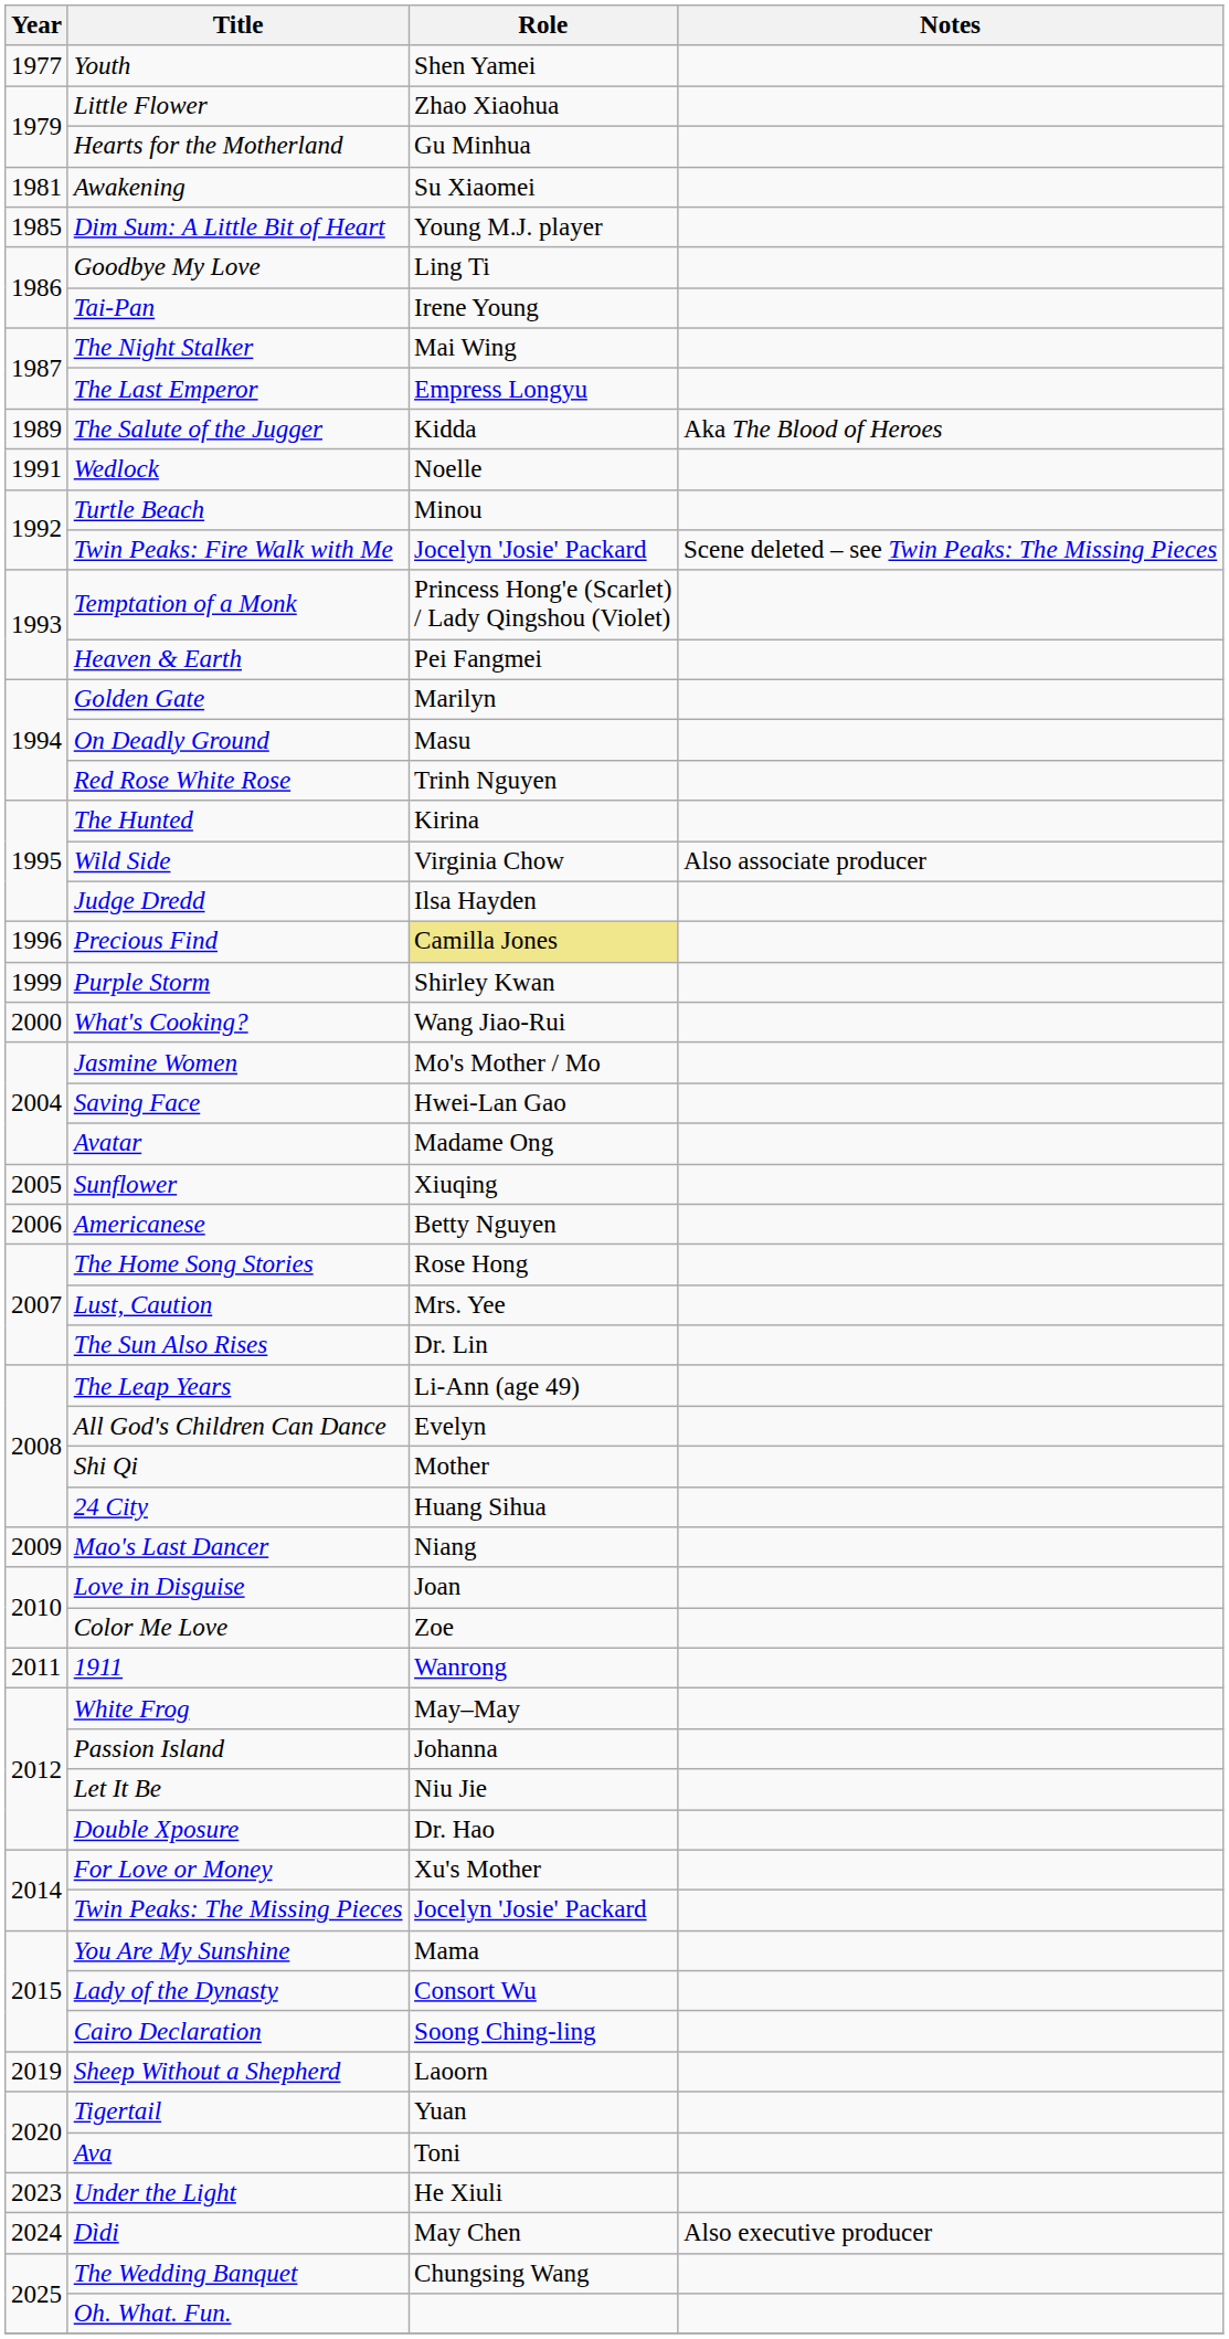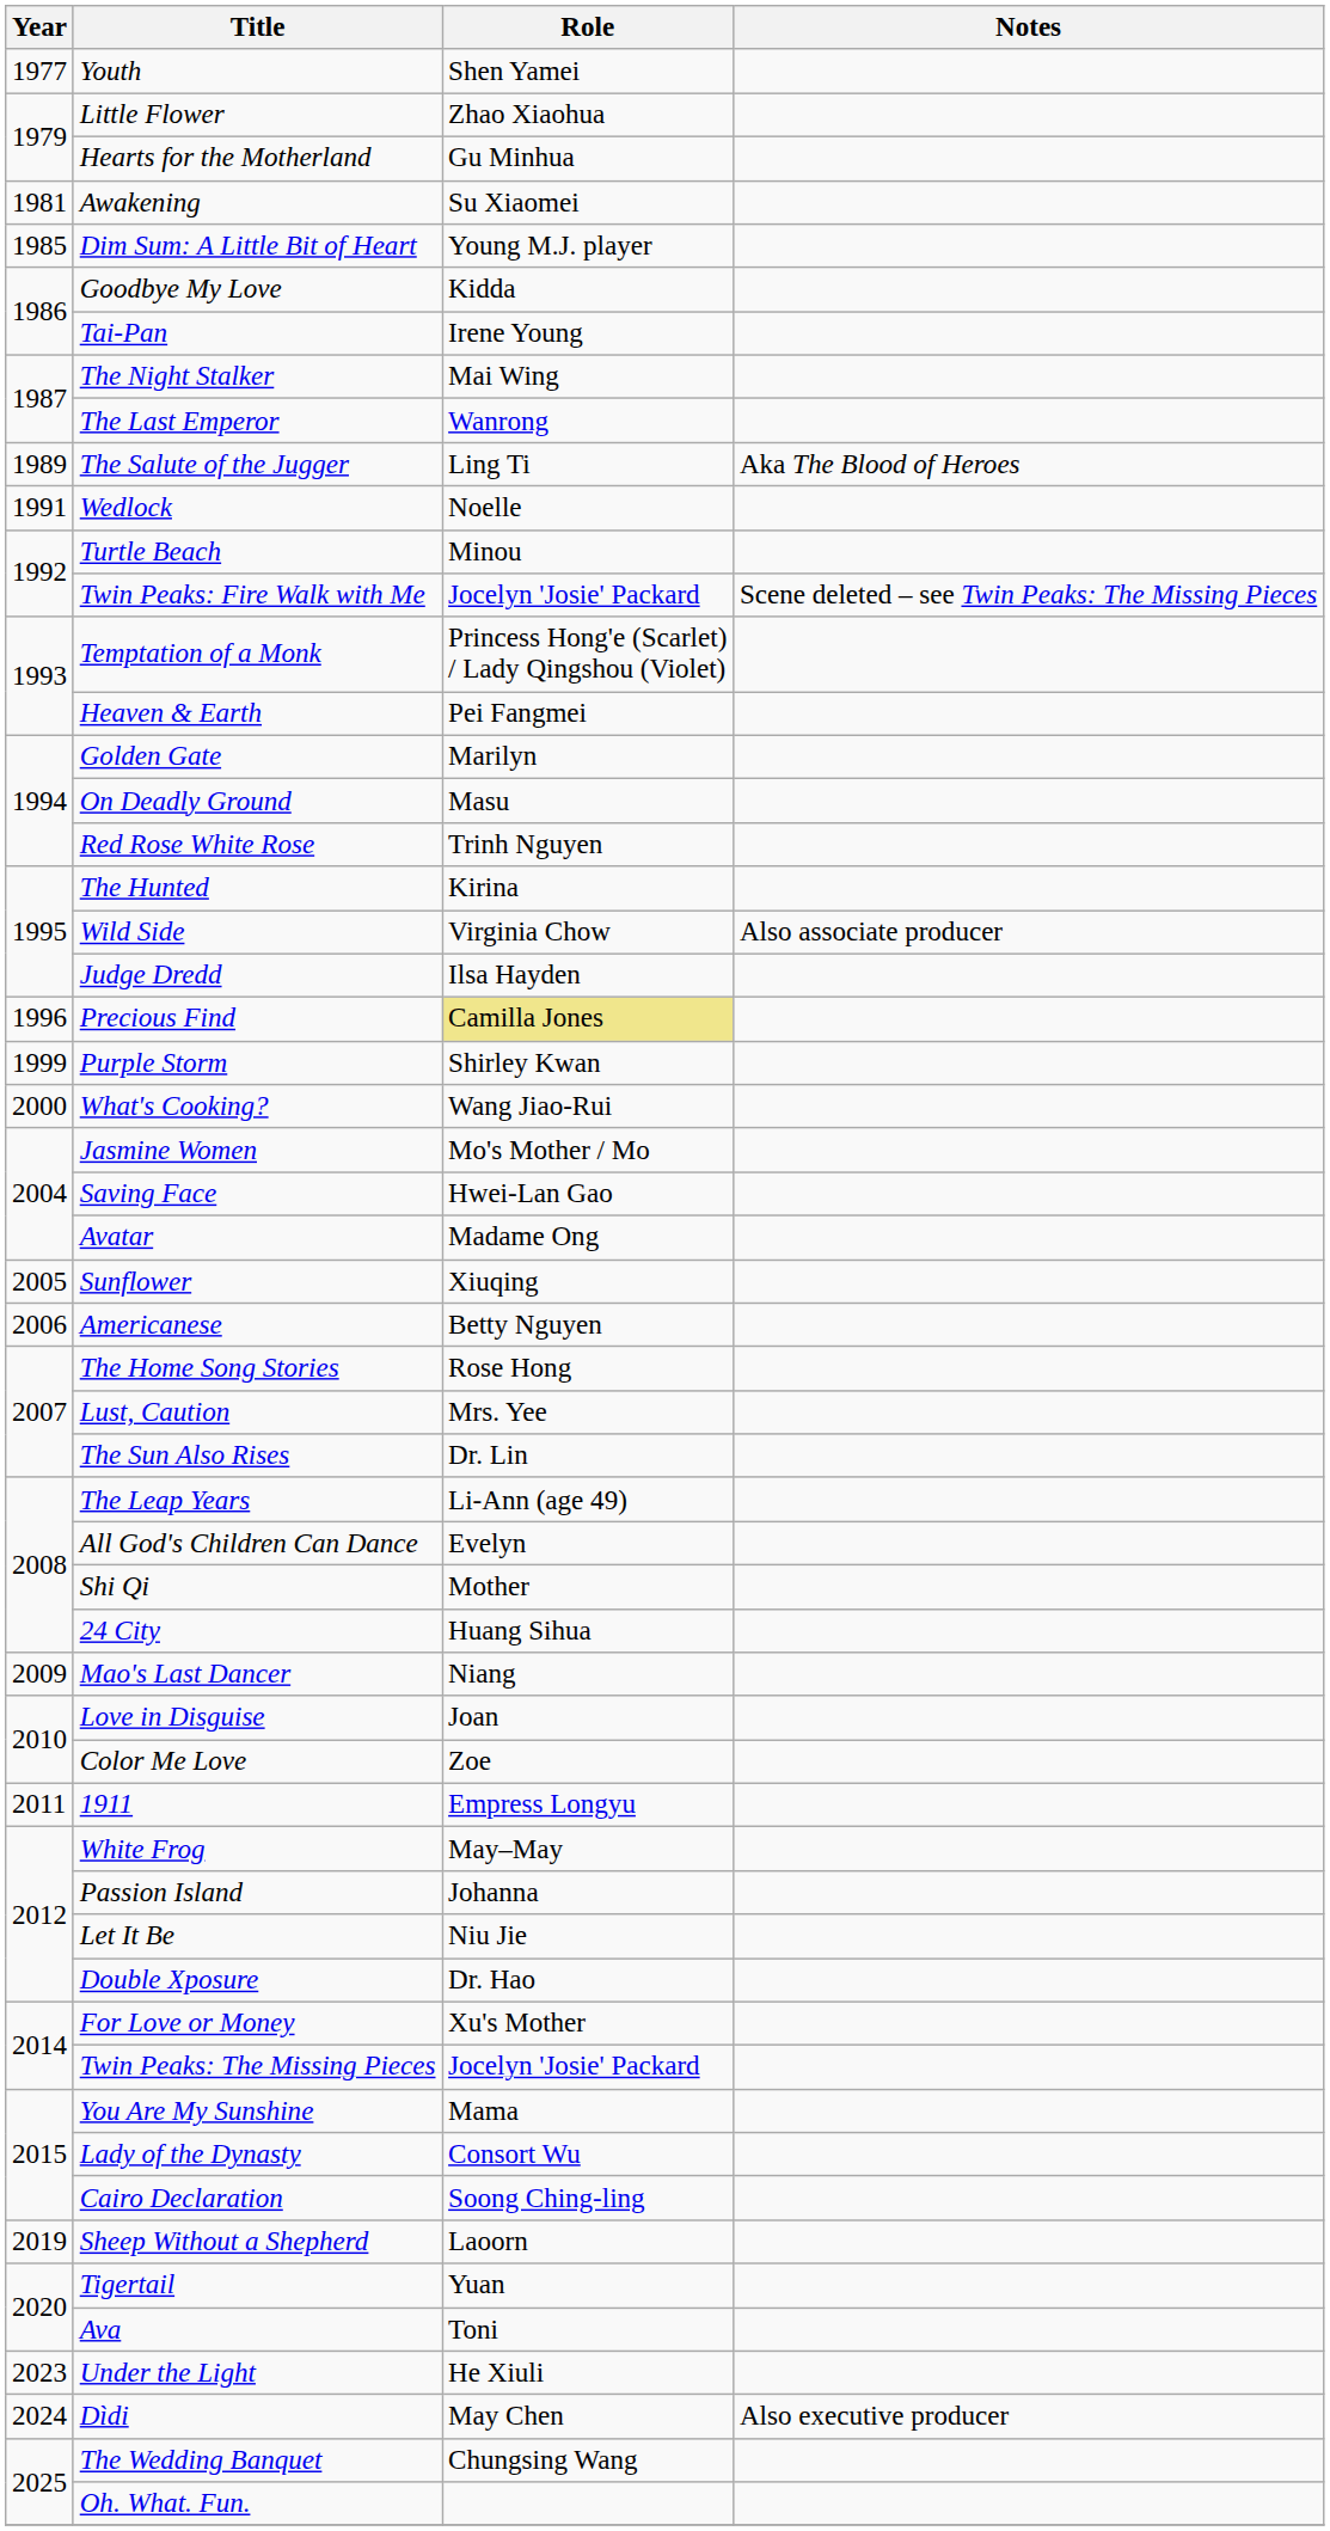 <table class="wikitable sortable">
 <tr>
 <th>Year</th>
 <th>Title</th>
 <th>Role</th>
 <th class="unsortable">Notes</th>
 </tr>
 <tr>
 <td>1977</td>
 <td><em>Youth</em></td>
 <td>Shen Yamei</td>
 <td></td>
 </tr>
 <tr>
 <td rowspan="2">1979</td>
 <td><em>Little Flower</em></td>
 <td>Zhao Xiaohua</td>
 <td></td>
 </tr>
 <tr>
 <td><em>Hearts for the Motherland</em></td>
 <td>Gu Minhua</td>
 <td></td>
 </tr>
 <tr>
 <td>1981</td>
 <td><em>Awakening</em></td>
 <td>Su Xiaomei</td>
 <td></td>
 </tr>
 <tr>
 <td>1985</td>
 <td><em><a href='#'>Dim Sum: A Little Bit of Heart</a></em></td>
 <td>Young M.J. player</td>
 <td></td>
 </tr>
 <tr>
 <td rowspan="2">1986</td>
 <td><em>Goodbye My Love</em></td>
-<td>Ling Ti</td>
+<td>Kidda</td>
 <td></td>
 </tr>
 <tr>
 <td><em><a href='#'>Tai-Pan</a></em></td>
 <td>Irene Young</td>
 <td></td>
 </tr>
 <tr>
 <td rowspan="2">1987</td>
 <td><em><a href='#'>The Night Stalker</a></em></td>
 <td>Mai Wing</td>
 <td></td>
 </tr>
 <tr>
 <td><em><a href='#'>The Last Emperor</a></em></td>
-<td><a href='#'>Empress Longyu</a></td>
+<td><a href='#'>Wanrong</a></td>
 <td></td>
 </tr>
 <tr>
 <td>1989</td>
 <td><em><a href='#'>The Salute of the Jugger</a></em></td>
-<td>Kidda</td>
+<td>Ling Ti</td>
 <td>Aka <em>The Blood of Heroes</em></td>
 </tr>
 <tr>
 <td>1991</td>
 <td><em><a href='#'>Wedlock</a></em></td>
 <td>Noelle</td>
 <td></td>
 </tr>
 <tr>
 <td rowspan="2">1992</td>
 <td><em><a href='#'>Turtle Beach</a></em></td>
 <td>Minou</td>
 <td></td>
 </tr>
 <tr>
 <td><em><a href='#'>Twin Peaks: Fire Walk with Me</a></em></td>
 <td><a href='#'>Jocelyn 'Josie' Packard</a></td>
 <td>Scene deleted – see <em><a href='#'>Twin Peaks: The Missing Pieces</a></em></td>
 </tr>
 <tr>
 <td rowspan="2">1993</td>
 <td><em><a href='#'>Temptation of a Monk</a></em></td>
 <td>Princess Hong'e (Scarlet) <br> / Lady Qingshou (Violet)</td>
 <td></td>
 </tr>
 <tr>
 <td><em><a href='#'>Heaven & Earth</a></em></td>
 <td>Pei Fangmei</td>
 <td></td>
 </tr>
 <tr>
 <td rowspan="3">1994</td>
 <td><em><a href='#'>Golden Gate</a></em></td>
 <td>Marilyn</td>
 <td></td>
 </tr>
 <tr>
 <td><em><a href='#'>On Deadly Ground</a></em></td>
 <td>Masu</td>
 <td></td>
 </tr>
 <tr>
 <td><em><a href='#'>Red Rose White Rose</a></em></td>
 <td>Trinh Nguyen</td>
 <td></td>
 </tr>
 <tr>
 <td rowspan="3">1995</td>
 <td><em><a href='#'>The Hunted</a></em></td>
 <td>Kirina</td>
 <td></td>
 </tr>
 <tr>
 <td><em><a href='#'>Wild Side</a></em></td>
 <td>Virginia Chow</td>
 <td>Also associate producer</td>
 </tr>
 <tr>
 <td><em><a href='#'>Judge Dredd</a></em></td>
 <td>Ilsa Hayden</td>
 <td></td>
 </tr>
 <tr>
 <td>1996</td>
 <td><em><a href='#'>Precious Find</a></em></td>
 <td style="background: khaki;">Camilla Jones</td>
 <td></td>
 </tr>
 <tr>
 <td>1999</td>
 <td><a href='#'><em>Purple Storm</em></a></td>
 <td>Shirley Kwan</td>
 <td></td>
 </tr>
 <tr>
 <td>2000</td>
 <td><em><a href='#'>What's Cooking?</a></em></td>
 <td>Wang Jiao-Rui</td>
 <td></td>
 </tr>
 <tr>
 <td rowspan="3">2004</td>
 <td><em><a href='#'>Jasmine Women</a></em></td>
 <td>Mo's Mother / Mo</td>
 <td></td>
 </tr>
 <tr>
 <td><em><a href='#'>Saving Face</a></em></td>
 <td>Hwei-Lan Gao</td>
 <td></td>
 </tr>
 <tr>
 <td><em><a href='#'>Avatar</a></em></td>
 <td>Madame Ong</td>
 <td></td>
 </tr>
 <tr>
 <td>2005</td>
 <td><a href='#'><em>Sunflower</em></a></td>
 <td>Xiuqing</td>
 <td></td>
 </tr>
 <tr>
 <td>2006</td>
 <td><em><a href='#'>Americanese</a></em></td>
 <td>Betty Nguyen</td>
 <td></td>
 </tr>
 <tr>
 <td rowspan="3">2007</td>
 <td><em><a href='#'>The Home Song Stories</a></em></td>
 <td>Rose Hong</td>
 <td></td>
 </tr>
 <tr>
 <td><em><a href='#'>Lust, Caution</a></em></td>
 <td>Mrs. Yee</td>
 <td></td>
 </tr>
 <tr>
 <td><a href='#'><em>The Sun Also Rises</em></a></td>
 <td>Dr. Lin</td>
 <td></td>
 </tr>
 <tr>
 <td rowspan="4">2008</td>
 <td><em><a href='#'>The Leap Years</a></em></td>
 <td>Li-Ann (age 49)</td>
 <td></td>
 </tr>
 <tr>
 <td><em>All God's Children Can Dance</em></td>
 <td>Evelyn</td>
 <td></td>
 </tr>
 <tr>
 <td><em>Shi Qi</em></td>
 <td>Mother</td>
 <td></td>
 </tr>
 <tr>
 <td><em><a href='#'>24 City</a></em></td>
 <td>Huang Sihua</td>
 <td></td>
 </tr>
 <tr>
 <td>2009</td>
 <td><em><a href='#'>Mao's Last Dancer</a></em></td>
 <td>Niang</td>
 <td></td>
 </tr>
 <tr>
 <td rowspan="2">2010</td>
 <td><em><a href='#'>Love in Disguise</a></em></td>
 <td>Joan</td>
 <td></td>
 </tr>
 <tr>
 <td><em>Color Me Love</em></td>
 <td>Zoe</td>
 <td></td>
 </tr>
 <tr>
 <td>2011</td>
 <td><em><a href='#'>1911</a></em></td>
-<td><a href='#'>Wanrong</a></td>
+<td><a href='#'>Empress Longyu</a></td>
 <td></td>
 </tr>
 <tr>
 <td rowspan="4">2012</td>
 <td><em><a href='#'>White Frog</a></em></td>
 <td>May–May</td>
 <td></td>
 </tr>
 <tr>
 <td><em>Passion Island</em></td>
 <td>Johanna</td>
 <td></td>
 </tr>
 <tr>
 <td><em>Let It Be</em></td>
 <td>Niu Jie</td>
 <td></td>
 </tr>
 <tr>
 <td><em><a href='#'>Double Xposure</a></em></td>
 <td>Dr. Hao</td>
 <td></td>
 </tr>
 <tr>
 <td rowspan="2">2014</td>
 <td><em><a href='#'>For Love or Money</a></em></td>
 <td>Xu's Mother</td>
 <td></td>
 </tr>
 <tr>
 <td><em><a href='#'>Twin Peaks: The Missing Pieces</a></em></td>
 <td><a href='#'>Jocelyn 'Josie' Packard</a></td>
 <td></td>
 </tr>
 <tr>
 <td rowspan="3">2015</td>
 <td><em><a href='#'>You Are My Sunshine</a></em></td>
 <td>Mama</td>
 <td></td>
 </tr>
 <tr>
 <td><em><a href='#'>Lady of the Dynasty</a></em></td>
 <td><a href='#'>Consort Wu</a></td>
 <td></td>
 </tr>
 <tr>
 <td><em><a href='#'>Cairo Declaration</a></em></td>
 <td><a href='#'>Soong Ching-ling</a></td>
 <td></td>
 </tr>
 <tr>
 <td>2019</td>
 <td><em><a href='#'>Sheep Without a Shepherd</a></em></td>
 <td>Laoorn</td>
 <td></td>
 </tr>
 <tr>
 <td rowspan="2">2020</td>
 <td><em><a href='#'>Tigertail</a></em></td>
 <td>Yuan</td>
 <td></td>
 </tr>
 <tr>
 <td><em><a href='#'>Ava</a></em></td>
 <td>Toni</td>
 <td></td>
 </tr>
 <tr>
 <td>2023</td>
 <td><em><a href='#'>Under the Light</a></em></td>
 <td>He Xiuli</td>
 <td></td>
 </tr>
 <tr>
 <td>2024</td>
 <td><em><a href='#'>Dìdi</a></em></td>
 <td>May Chen</td>
 <td>Also executive producer</td>
 </tr>
 <tr>
 <td rowspan="2">2025</td>
 <td><em><a href='#'>The Wedding Banquet</a></em></td>
 <td>Chungsing Wang</td>
 <td></td>
 </tr>
 <tr>
 <td><em><a href='#'>Oh. What. Fun.</a></em></td>
 <td></td>
 <td></td>
 </tr>
 <tr>
 </tr>
 </table>
